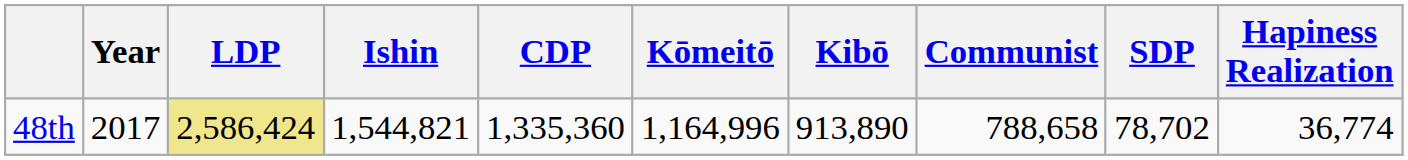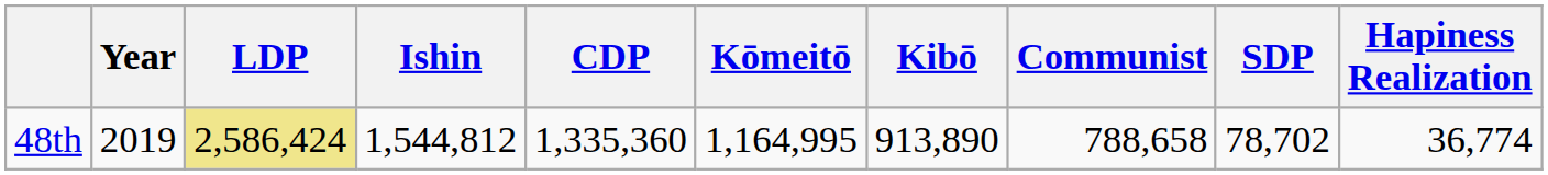 <table class="wikitable" style="text-align:right">
 <tr>
 <th></th>
 <th>Year</th>
 <th nowrap=""><a href='#'>LDP</a></th>
 <th nowrap=""><a href='#'>Ishin</a></th>
 <th nowrap=""><a href='#'>CDP</a><br></th>
 <th><a href='#'>Kōmeitō</a></th>
 <th><a href='#'>Kibō</a></th>
 <th><a href='#'>Communist</a></th>
 <th><a href='#'>SDP</a></th>
 <th><a href='#'>Hapiness<br>Realization</a></th>
 </tr>
 <tr>
 <td><a href='#'>48th</a></td>
-<td>2017</td>
+<td>2019</td>
 <td style="background: khaki;">2,586,424</td>
-<td>1,544,821</td>
+<td>1,544,812</td>
 <td>1,335,360</td>
-<td>1,164,996</td>
+<td>1,164,995</td>
 <td>913,890</td>
 <td>788,658</td>
 <td>78,702</td>
 <td>36,774</td>
 </tr>
 </table>
